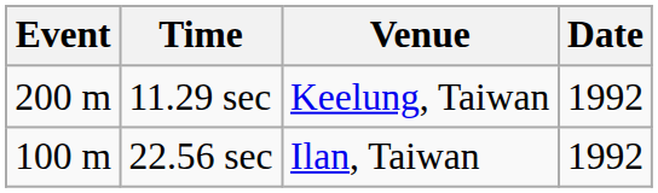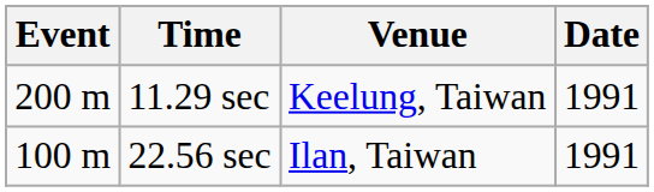 <table class="wikitable">
 <tr>
 <th scope=col>Event</th>
 <th scope=col>Time</th>
 <th scope=col>Venue</th>
 <th scope=col>Date</th>
 </tr>
 <tr>
 <td>200 m</td>
 <td>11.29 sec</td>
 <td><a href='#'>Keelung</a>, Taiwan</td>
-<td>1992</td>
+<td>1991</td>
 </tr>
 <tr>
 <td>100 m</td>
 <td>22.56 sec</td>
 <td><a href='#'>Ilan</a>, Taiwan</td>
-<td>1992</td>
+<td>1991</td>
 </tr>
 </table>
